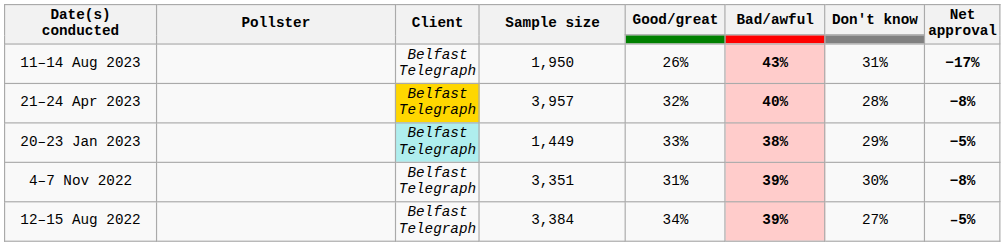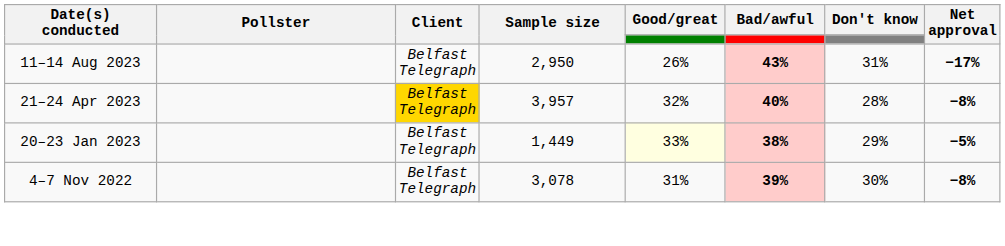 <table class="wikitable collapsible sortable tpl-blanktable" style="text-align:center;font-size:95%;line-height:14px;">
 <tr>
 <th style="width:125px;" rowspan="2">Date(s)<br>conducted</th>
 <th style="width:200px;" rowspan="2">Pollster</th>
 <th style="width:60px;" rowspan="2">Client</th>
 <th style="width:120px;" rowspan="2">Sample size</th>
 <th class="unsortable" style="width:80px;">Good/great</th>
 <th class="unsortable" style="width: 80px;">Bad/awful</th>
 <th class="unsortable" style="width:80px;">Don't know</th>
 <th class="unsortable" style="width:20px;" rowspan="2">Net approval</th>
 </tr>
 <tr>
 <th class="unsortable" style="background:green;width:60px;"></th>
 <th class="unsortable" style="background:red;width:60px;"></th>
 <th class="unsortable" style="background:grey;width:60px;"></th>
 </tr>
 <tr>
 <td>11–14 Aug 2023</td>
 <td></td>
 <td><em>Belfast Telegraph</em></td>
-<td>1,950</td>
+<td>2,950</td>
 <td>26%</td>
 <td style="background:#ffcccb"><strong>43%</strong></td>
 <td>31%</td>
 <td><strong>−17%</strong></td>
 </tr>
 <tr>
 <td>21–24 Apr 2023</td>
 <td></td>
 <td style="background: gold;"><em>Belfast Telegraph</em></td>
 <td>3,957</td>
 <td>32%</td>
 <td style="background:#ffcccb"><strong>40%</strong></td>
 <td>28%</td>
 <td><strong>−8%</strong></td>
 </tr>
 <tr>
 <td>20–23 Jan 2023</td>
 <td></td>
-<td style="background: paleturquoise;"><em>Belfast Telegraph</em></td>
+<td><em>Belfast Telegraph</em></td>
 <td>1,449</td>
-<td>33%</td>
+<td style="background: lightyellow;">33%</td>
 <td style="background:#ffcccb"><strong>38%</strong></td>
 <td>29%</td>
 <td><strong>−5%</strong></td>
 </tr>
 <tr>
 <td>4–7 Nov 2022</td>
 <td></td>
 <td><em>Belfast Telegraph</em></td>
-<td>3,351</td>
+<td>3,078</td>
 <td>31%</td>
 <td style="background:#ffcccb"><strong>39%</strong></td>
 <td>30%</td>
 <td><strong>−8%</strong></td>
 </tr>
-<tr>
-<td>12–15 Aug 2022</td>
-<td></td>
-<td><em>Belfast Telegraph</em></td>
-<td>3,384</td>
-<td>34%</td>
-<td style="background:#ffcccb"><strong>39%</strong></td>
-<td>27%</td>
-<td><strong>–5%</strong></td>
-</tr>
 </table>
